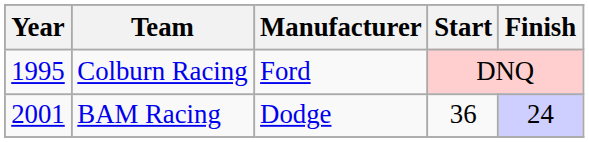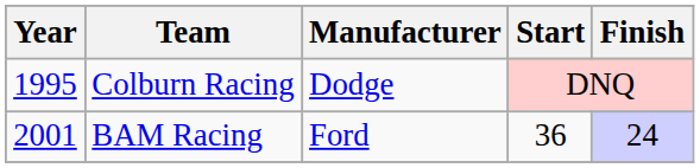 <table class="wikitable" style="font-size: 90%;">
 <tr>
 <th>Year</th>
 <th>Team</th>
 <th>Manufacturer</th>
 <th>Start</th>
 <th>Finish</th>
 </tr>
 <tr>
 <td><a href='#'>1995</a></td>
 <td><a href='#'>Colburn Racing</a></td>
-<td><a href='#'>Ford</a></td>
+<td><a href='#'>Dodge</a></td>
 <td align=center colspan=2 style="background:#FFCFCF;">DNQ</td>
 </tr>
 <tr>
 <td><a href='#'>2001</a></td>
 <td><a href='#'>BAM Racing</a></td>
-<td><a href='#'>Dodge</a></td>
+<td><a href='#'>Ford</a></td>
 <td align=center>36</td>
 <td align=center style="background:#CFCFFF;">24</td>
 </tr>
 </table>
